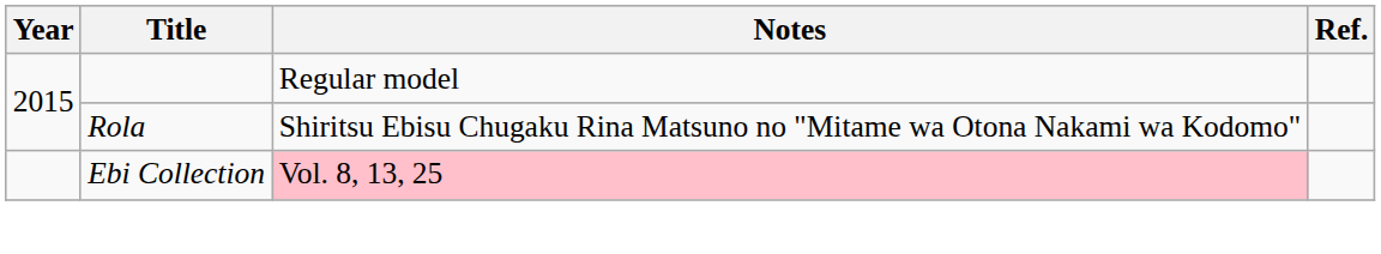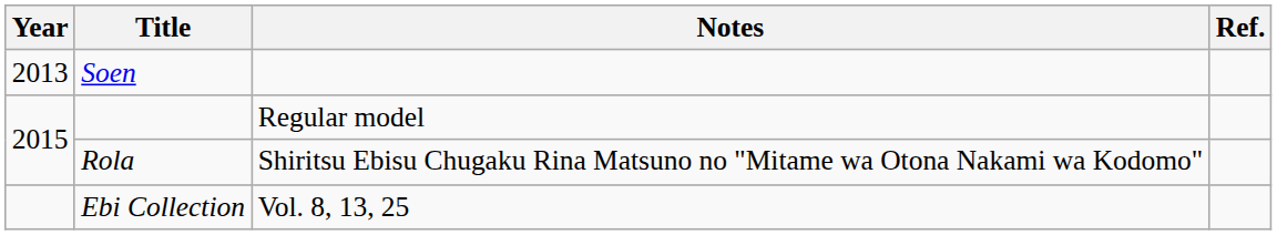 <table class="wikitable">
 <tr>
 <th>Year</th>
 <th>Title</th>
 <th>Notes</th>
 <th>Ref.</th>
+</tr>
+<tr>
+<td>2013</td>
+<td><em><a href='#'>Soen</a></em></td>
+<td></td>
+<td></td>
 </tr>
 <tr>
 <td rowspan="2">2015</td>
 <td></td>
 <td>Regular model</td>
 <td></td>
 </tr>
 <tr>
 <td><em>Rola</em></td>
 <td>Shiritsu Ebisu Chugaku Rina Matsuno no "Mitame wa Otona Nakami wa Kodomo"</td>
 <td></td>
 </tr>
 <tr>
 <td></td>
 <td><em>Ebi Collection</em></td>
-<td style="background: pink;">Vol. 8, 13, 25</td>
+<td>Vol. 8, 13, 25</td>
 <td></td>
 </tr>
 </table>
